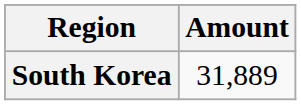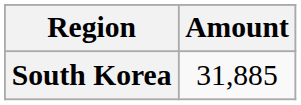 <table class="wikitable plainrowheaders">
 <tr>
 <th scope="col">Region</th>
 <th scope="col">Amount</th>
 </tr>
 <tr>
 <th scope="row">South Korea</th>
-<td align="center">31,889</td>
+<td align="center">31,885</td>
 </tr>
 </table>
